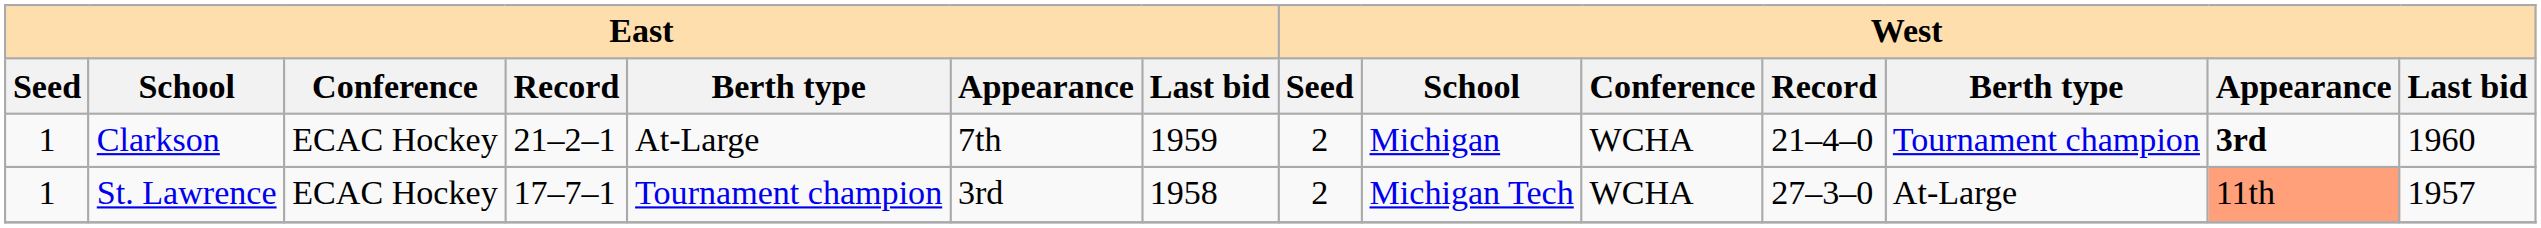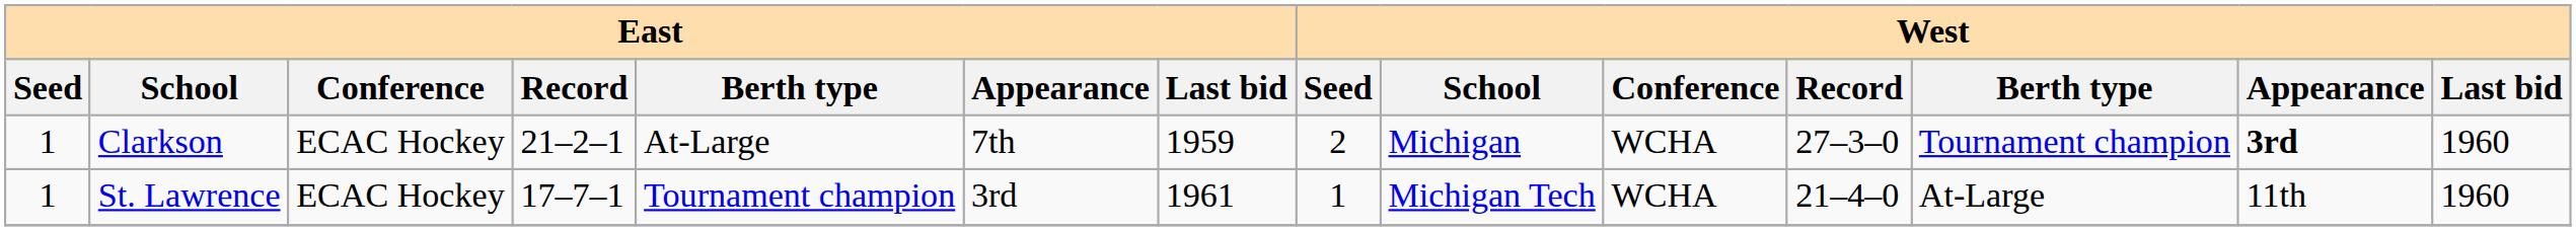 <table class="wikitable">
 <tr>
 <th colspan="7" style="background:#ffdead;">East</th>
 <th colspan="7" style="background:#ffdead;">West</th>
 </tr>
 <tr>
 <th>Seed</th>
 <th>School</th>
 <th>Conference</th>
 <th>Record</th>
 <th>Berth type</th>
 <th>Appearance</th>
 <th>Last bid</th>
 <th>Seed</th>
 <th>School</th>
 <th>Conference</th>
 <th>Record</th>
 <th>Berth type</th>
 <th>Appearance</th>
 <th>Last bid</th>
 </tr>
 <tr>
 <td align=center>1</td>
 <td><a href='#'>Clarkson</a></td>
 <td>ECAC Hockey</td>
 <td>21–2–1</td>
 <td>At-Large</td>
 <td>7th</td>
 <td>1959</td>
 <td align=center>2</td>
 <td><a href='#'>Michigan</a></td>
 <td>WCHA</td>
-<td>21–4–0</td>
+<td>27–3–0</td>
 <td><a href='#'>Tournament champion</a></td>
 <td><strong>3rd</strong></td>
 <td>1960</td>
 </tr>
 <tr>
 <td align=center>1</td>
 <td><a href='#'>St. Lawrence</a></td>
 <td>ECAC Hockey</td>
 <td>17–7–1</td>
 <td><a href='#'>Tournament champion</a></td>
 <td>3rd</td>
-<td>1958</td>
-<td align=center>2</td>
+<td>1961</td>
+<td align=center>1</td>
 <td><a href='#'>Michigan Tech</a></td>
 <td>WCHA</td>
-<td>27–3–0</td>
+<td>21–4–0</td>
 <td>At-Large</td>
-<td style="background: lightsalmon;">11th</td>
-<td>1957</td>
+<td>11th</td>
+<td>1960</td>
 </tr>
 <tr>
 </tr>
 </table>
